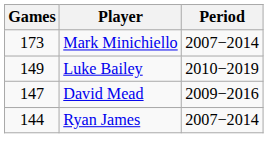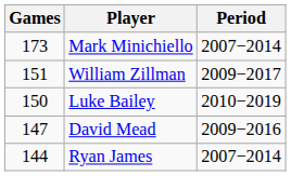 <table class="wikitable">
 <tr>
 <th>Games</th>
 <th>Player</th>
 <th>Period</th>
 </tr>
 <tr>
 <td style="text-align:center;">173</td>
 <td><a href='#'>Mark Minichiello</a></td>
 <td>2007−2014</td>
 </tr>
 <tr>
-<td style="text-align:center;">149</td>
+<td style="text-align:center;">151</td>
+<td><a href='#'>William Zillman</a></td>
+<td>2009−2017</td>
+</tr>
+<tr>
+<td style="text-align:center;">150</td>
 <td><a href='#'>Luke Bailey</a></td>
 <td>2010−2019</td>
 </tr>
 <tr>
 <td style="text-align:center;">147</td>
 <td><a href='#'>David Mead</a></td>
 <td>2009−2016</td>
 </tr>
 <tr>
 <td style="text-align:center;">144</td>
 <td><a href='#'>Ryan James</a></td>
 <td>2007−2014</td>
 </tr>
 </table>
